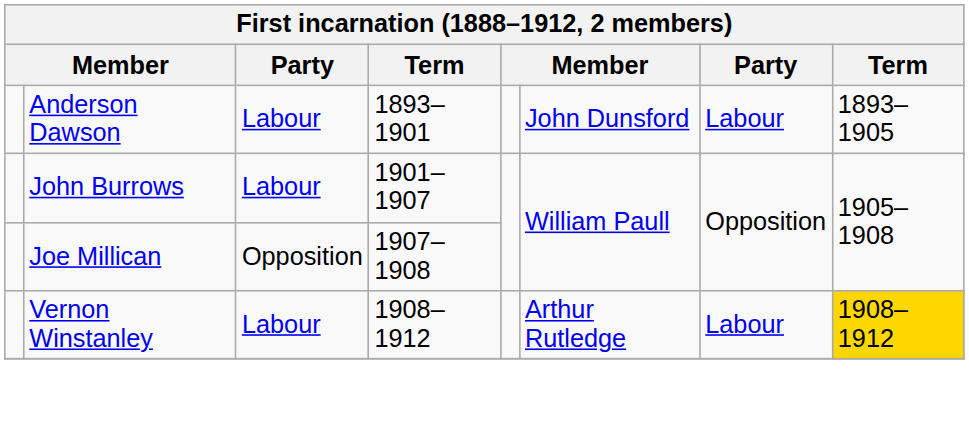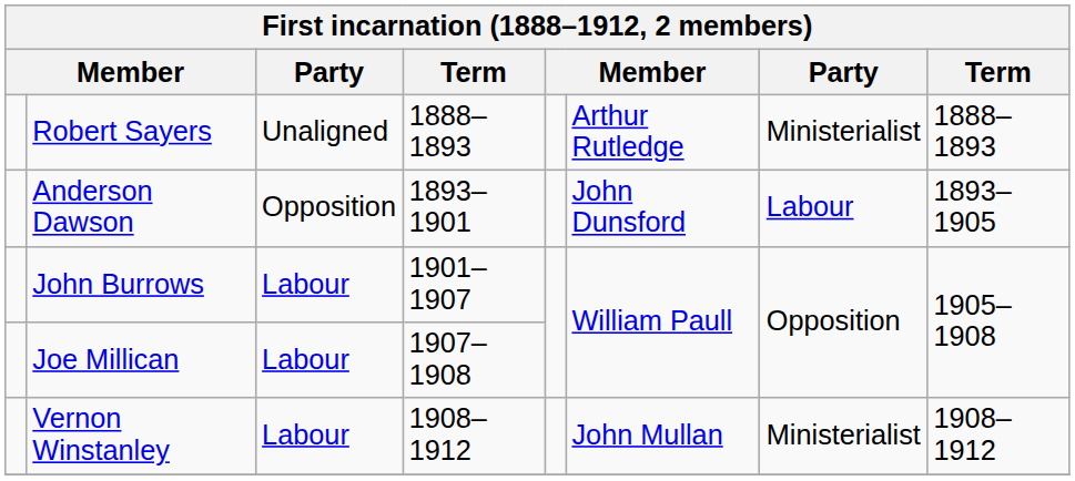 <table class="wikitable">
 <tr>
 <th colspan="8">First incarnation (1888–1912, 2 members)</th>
 </tr>
 <tr>
 <th colspan="2">Member</th>
 <th>Party</th>
 <th>Term</th>
 <th colspan="2">Member</th>
 <th>Party</th>
 <th>Term</th>
 </tr>
 <tr>
 <td> </td>
+<td><a href='#'>Robert Sayers</a></td>
+<td>Unaligned</td>
+<td>1888–1893</td>
+<td> </td>
+<td><a href='#'>Arthur Rutledge</a></td>
+<td>Ministerialist</td>
+<td>1888–1893</td>
+</tr>
+<tr>
+<td> </td>
 <td><a href='#'>Anderson Dawson</a></td>
-<td><a href='#'>Labour</a></td>
+<td>Opposition</td>
 <td>1893–1901</td>
 <td rowspan="2" > </td>
 <td rowspan="2"><a href='#'>John Dunsford</a></td>
 <td rowspan="2"><a href='#'>Labour</a></td>
 <td rowspan="2">1893–1905</td>
 </tr>
 <tr>
 <td rowspan="2" > </td>
 <td rowspan="2"><a href='#'>John Burrows</a></td>
 <td rowspan="2"><a href='#'>Labour</a></td>
 <td rowspan="2">1901–1907</td>
 </tr>
 <tr>
 <td rowspan="2" > </td>
 <td rowspan="2"><a href='#'>William Paull</a></td>
 <td rowspan="2">Opposition</td>
 <td rowspan="2">1905–1908</td>
 </tr>
 <tr>
 <td> </td>
 <td><a href='#'>Joe Millican</a></td>
-<td>Opposition</td>
+<td><a href='#'>Labour</a></td>
 <td>1907–1908</td>
 </tr>
 <tr>
 <td> </td>
 <td><a href='#'>Vernon Winstanley</a></td>
 <td><a href='#'>Labour</a></td>
 <td>1908–1912</td>
 <td> </td>
-<td><a href='#'>Arthur Rutledge</a></td>
-<td><a href='#'>Labour</a></td>
-<td style="background: gold;">1908–1912</td>
+<td><a href='#'>John Mullan</a></td>
+<td>Ministerialist</td>
+<td>1908–1912</td>
 </tr>
 <tr>
 </tr>
 </table>
